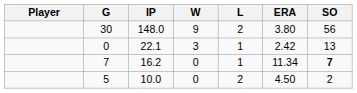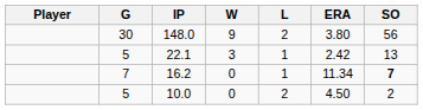 <table class="wikitable sortable">
 <tr>
 <th bgcolor="#DDDDFF" width="16%">Player</th>
 <th bgcolor="#DDDDFF" width="9%">G</th>
 <th bgcolor="#DDDDFF" width="9%">IP</th>
 <th bgcolor="#DDDDFF" width="9%">W</th>
 <th bgcolor="#DDDDFF" width="9%">L</th>
 <th bgcolor="#DDDDFF" width="9%">ERA</th>
 <th bgcolor="#DDDDFF" width="9%">SO</th>
 </tr>
 <tr align="center">
 <td></td>
 <td>30</td>
 <td>148.0</td>
 <td>9</td>
 <td>2</td>
 <td>3.80</td>
 <td>56</td>
 </tr>
 <tr align="center">
 <td></td>
-<td>0</td>
+<td>5</td>
 <td>22.1</td>
 <td>3</td>
 <td>1</td>
 <td>2.42</td>
 <td>13</td>
 </tr>
 <tr align="center">
 <td></td>
 <td>7</td>
 <td>16.2</td>
 <td>0</td>
 <td>1</td>
 <td>11.34</td>
 <td><strong>7</strong></td>
 </tr>
 <tr align="center">
 <td></td>
 <td>5</td>
 <td>10.0</td>
 <td>0</td>
 <td>2</td>
 <td>4.50</td>
 <td>2</td>
 </tr>
 </table>
